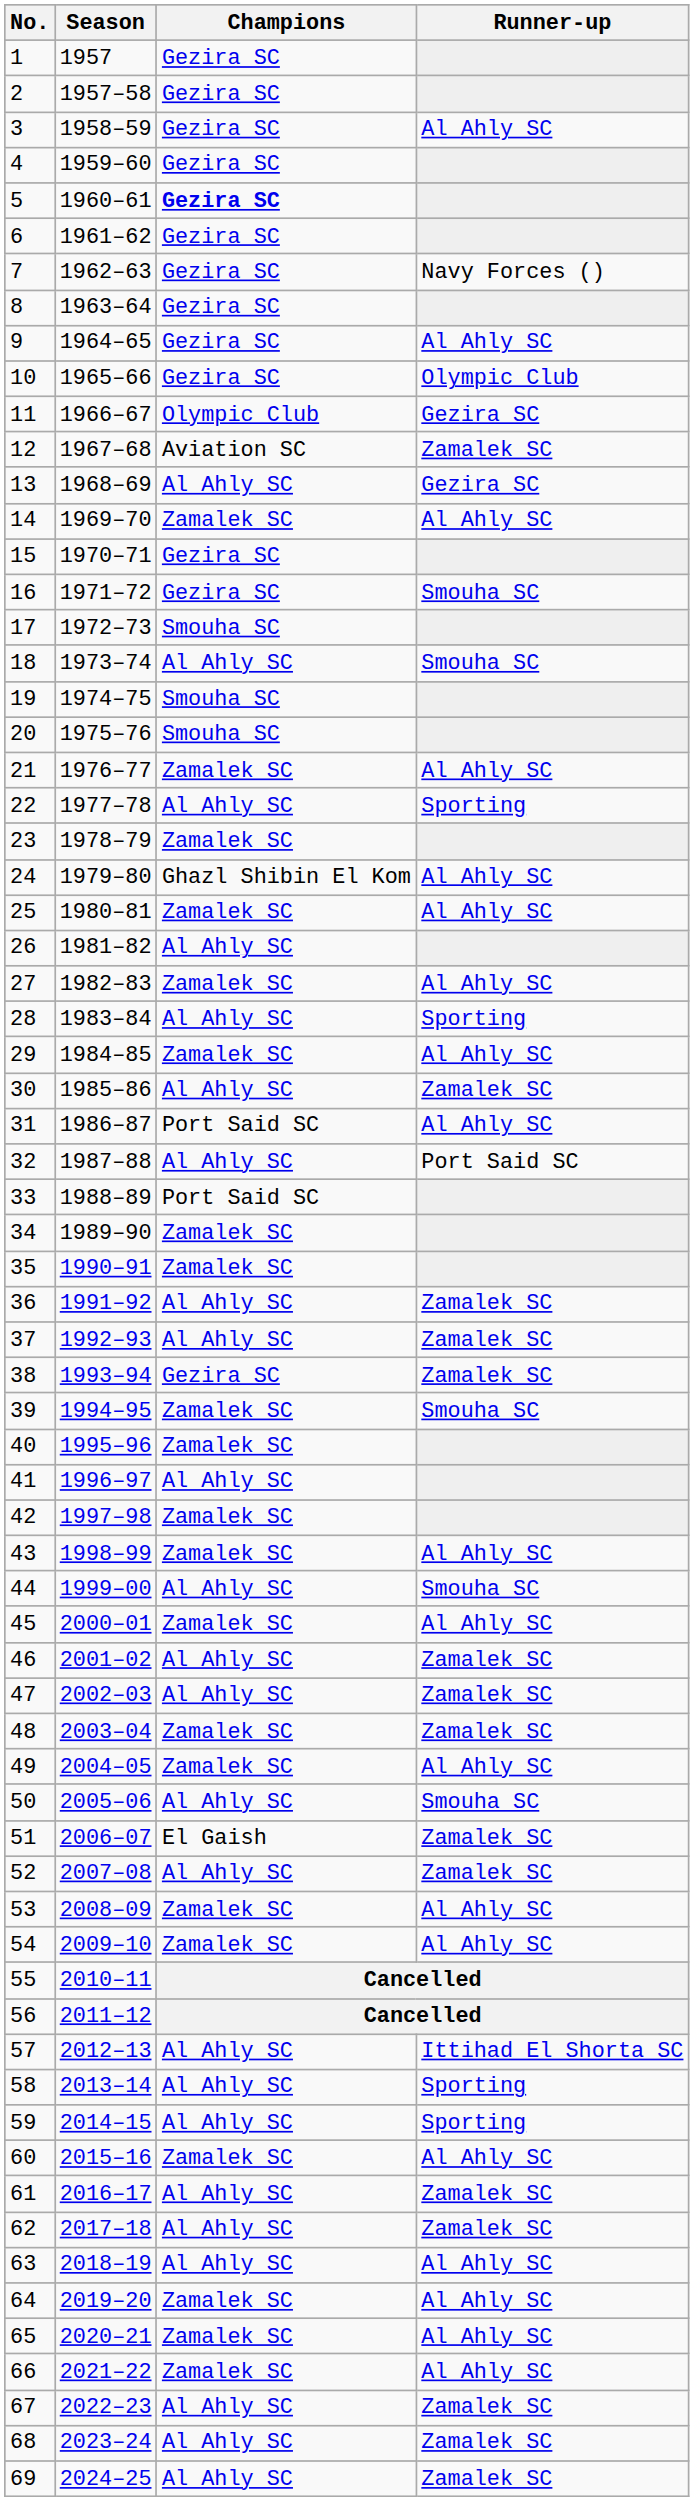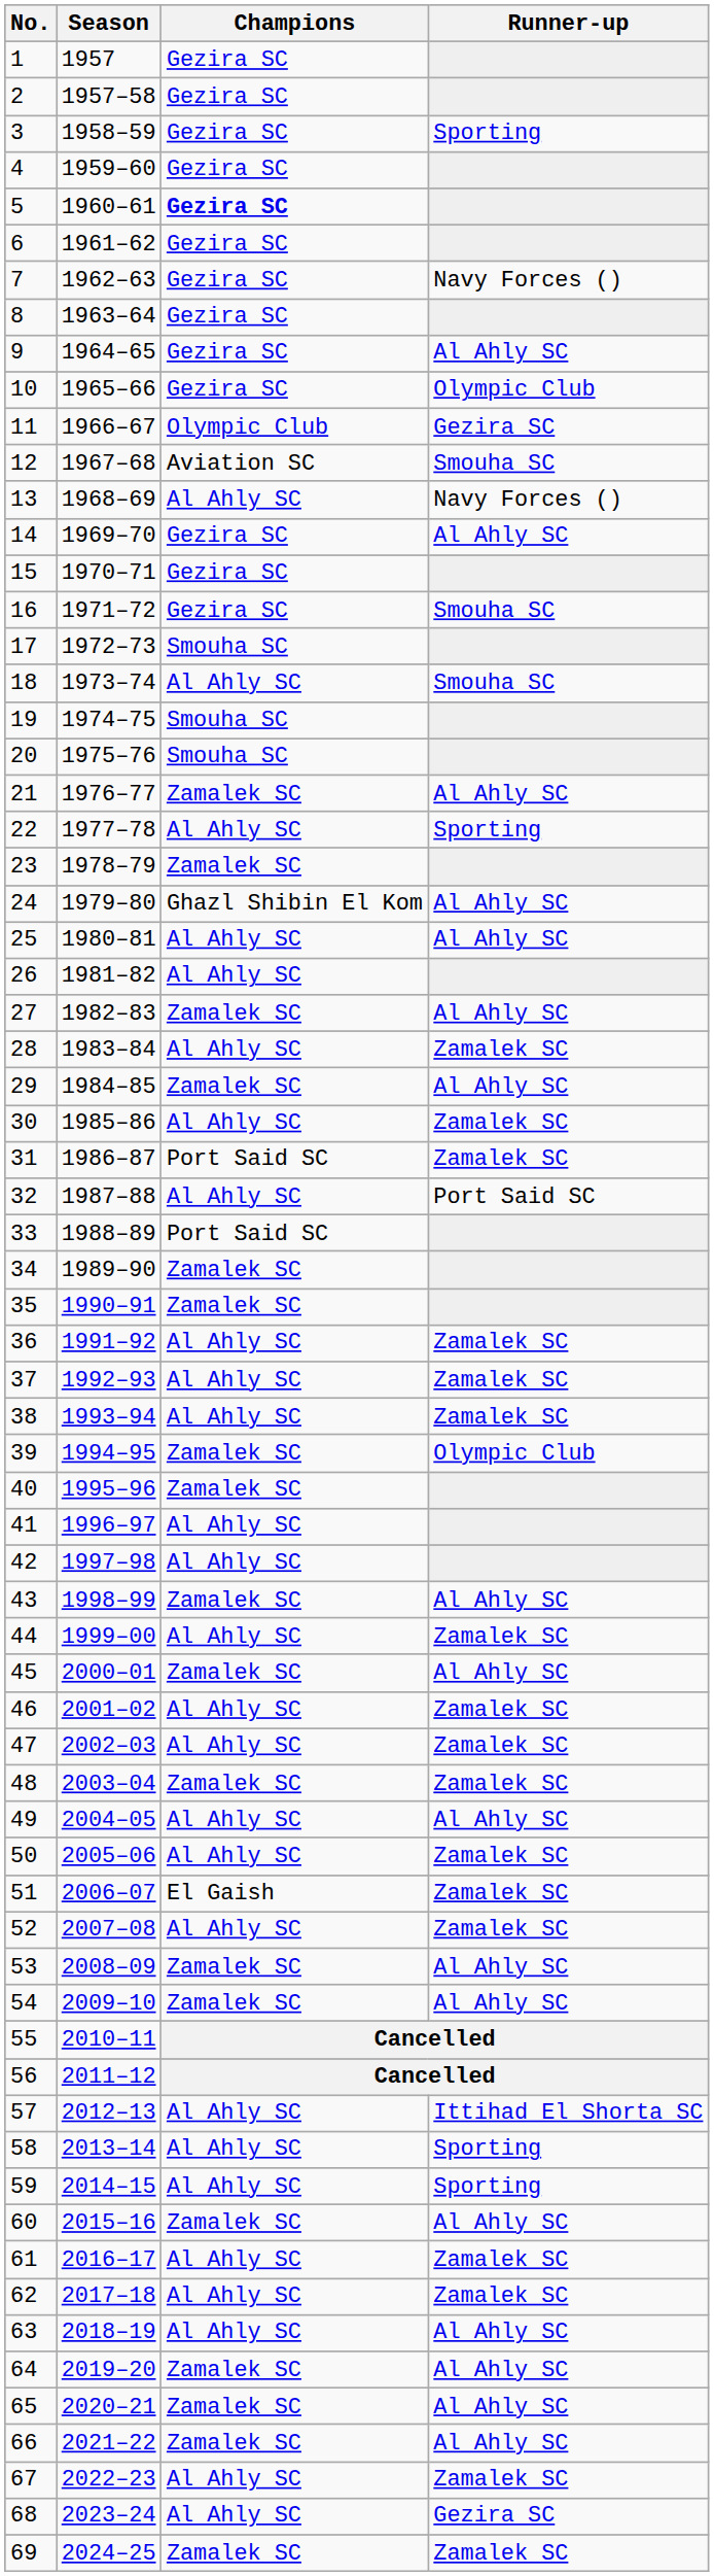 <table class="wikitable sortable">
 <tr>
 <th>No.</th>
 <th>Season</th>
 <th>Champions</th>
 <th>Runner-up</th>
 </tr>
 <tr>
 <td>1</td>
 <td>1957</td>
 <td><a href='#'>Gezira SC</a></td>
 <td bgcolor=#efefef></td>
 </tr>
 <tr>
 <td>2</td>
 <td>1957–58</td>
 <td><a href='#'>Gezira SC</a></td>
 <td bgcolor=#efefef></td>
 </tr>
 <tr>
 <td>3</td>
 <td>1958–59</td>
 <td><a href='#'>Gezira SC</a></td>
-<td><a href='#'>Al Ahly SC</a></td>
+<td><a href='#'>Sporting</a></td>
 </tr>
 <tr>
 <td>4</td>
 <td>1959–60</td>
 <td><a href='#'>Gezira SC</a></td>
 <td bgcolor=#efefef></td>
 </tr>
 <tr>
 <td>5</td>
 <td>1960–61</td>
 <td><strong><a href='#'>Gezira SC</a></strong></td>
 <td bgcolor=#efefef></td>
 </tr>
 <tr>
 <td>6</td>
 <td>1961–62</td>
 <td><a href='#'>Gezira SC</a></td>
 <td bgcolor=#efefef></td>
 </tr>
 <tr>
 <td>7</td>
 <td>1962–63</td>
 <td><a href='#'>Gezira SC</a></td>
 <td>Navy Forces ()</td>
 </tr>
 <tr>
 <td>8</td>
 <td>1963–64</td>
 <td><a href='#'>Gezira SC</a></td>
 <td bgcolor=#efefef></td>
 </tr>
 <tr>
 <td>9</td>
 <td>1964–65</td>
 <td><a href='#'>Gezira SC</a></td>
 <td><a href='#'>Al Ahly SC</a></td>
 </tr>
 <tr>
 <td>10</td>
 <td>1965–66</td>
 <td><a href='#'>Gezira SC</a></td>
 <td><a href='#'>Olympic Club</a></td>
 </tr>
 <tr>
 <td>11</td>
 <td>1966–67</td>
 <td><a href='#'>Olympic Club</a></td>
 <td><a href='#'>Gezira SC</a></td>
 </tr>
 <tr>
 <td>12</td>
 <td>1967–68</td>
 <td>Aviation SC</td>
-<td><a href='#'>Zamalek SC</a></td>
+<td><a href='#'>Smouha SC</a></td>
 </tr>
 <tr>
 <td>13</td>
 <td>1968–69</td>
 <td><a href='#'>Al Ahly SC</a></td>
-<td><a href='#'>Gezira SC</a></td>
+<td>Navy Forces ()</td>
 </tr>
 <tr>
 <td>14</td>
 <td>1969–70</td>
-<td><a href='#'>Zamalek SC</a></td>
+<td><a href='#'>Gezira SC</a></td>
 <td><a href='#'>Al Ahly SC</a></td>
 </tr>
 <tr>
 <td>15</td>
 <td>1970–71</td>
 <td><a href='#'>Gezira SC</a></td>
 <td bgcolor=#efefef></td>
 </tr>
 <tr>
 <td>16</td>
 <td>1971–72</td>
 <td><a href='#'>Gezira SC</a></td>
 <td><a href='#'>Smouha SC</a></td>
 </tr>
 <tr>
 <td>17</td>
 <td>1972–73</td>
 <td><a href='#'>Smouha SC</a></td>
 <td bgcolor=#efefef></td>
 </tr>
 <tr>
 <td>18</td>
 <td>1973–74</td>
 <td><a href='#'>Al Ahly SC</a></td>
 <td><a href='#'>Smouha SC</a></td>
 </tr>
 <tr>
 <td>19</td>
 <td>1974–75</td>
 <td><a href='#'>Smouha SC</a></td>
 <td bgcolor=#efefef></td>
 </tr>
 <tr>
 <td>20</td>
 <td>1975–76</td>
 <td><a href='#'>Smouha SC</a></td>
 <td bgcolor=#efefef></td>
 </tr>
 <tr>
 <td>21</td>
 <td>1976–77</td>
 <td><a href='#'>Zamalek SC</a></td>
 <td><a href='#'>Al Ahly SC</a></td>
 </tr>
 <tr>
 <td>22</td>
 <td>1977–78</td>
 <td><a href='#'>Al Ahly SC</a></td>
 <td><a href='#'>Sporting</a></td>
 </tr>
 <tr>
 <td>23</td>
 <td>1978–79</td>
 <td><a href='#'>Zamalek SC</a></td>
 <td bgcolor=#efefef></td>
 </tr>
 <tr>
 <td>24</td>
 <td>1979–80</td>
 <td>Ghazl Shibin El Kom</td>
 <td><a href='#'>Al Ahly SC</a></td>
 </tr>
 <tr>
 <td>25</td>
 <td>1980–81</td>
-<td><a href='#'>Zamalek SC</a></td>
+<td><a href='#'>Al Ahly SC</a></td>
 <td><a href='#'>Al Ahly SC</a></td>
 </tr>
 <tr>
 <td>26</td>
 <td>1981–82</td>
 <td><a href='#'>Al Ahly SC</a></td>
 <td bgcolor=#efefef></td>
 </tr>
 <tr>
 <td>27</td>
 <td>1982–83</td>
 <td><a href='#'>Zamalek SC</a></td>
 <td><a href='#'>Al Ahly SC</a></td>
 </tr>
 <tr>
 <td>28</td>
 <td>1983–84</td>
 <td><a href='#'>Al Ahly SC</a></td>
-<td><a href='#'>Sporting</a></td>
+<td><a href='#'>Zamalek SC</a></td>
 </tr>
 <tr>
 <td>29</td>
 <td>1984–85</td>
 <td><a href='#'>Zamalek SC</a></td>
 <td><a href='#'>Al Ahly SC</a></td>
 </tr>
 <tr>
 <td>30</td>
 <td>1985–86</td>
 <td><a href='#'>Al Ahly SC</a></td>
 <td><a href='#'>Zamalek SC</a></td>
 </tr>
 <tr>
 <td>31</td>
 <td>1986–87</td>
 <td>Port Said SC</td>
-<td><a href='#'>Al Ahly SC</a></td>
+<td><a href='#'>Zamalek SC</a></td>
 </tr>
 <tr>
 <td>32</td>
 <td>1987–88</td>
 <td><a href='#'>Al Ahly SC</a></td>
 <td>Port Said SC</td>
 </tr>
 <tr>
 <td>33</td>
 <td>1988–89</td>
 <td>Port Said SC</td>
 <td bgcolor=#efefef></td>
 </tr>
 <tr>
 <td>34</td>
 <td>1989–90</td>
 <td><a href='#'>Zamalek SC</a></td>
 <td bgcolor=#efefef></td>
 </tr>
 <tr>
 <td>35</td>
 <td><a href='#'>1990–91</a></td>
 <td><a href='#'>Zamalek SC</a></td>
 <td bgcolor=#efefef></td>
 </tr>
 <tr>
 <td>36</td>
 <td><a href='#'>1991–92</a></td>
 <td><a href='#'>Al Ahly SC</a></td>
 <td><a href='#'>Zamalek SC</a></td>
 </tr>
 <tr>
 <td>37</td>
 <td><a href='#'>1992–93</a></td>
 <td><a href='#'>Al Ahly SC</a></td>
 <td><a href='#'>Zamalek SC</a></td>
 </tr>
 <tr>
 <td>38</td>
 <td><a href='#'>1993–94</a></td>
-<td><a href='#'>Gezira SC</a></td>
+<td><a href='#'>Al Ahly SC</a></td>
 <td><a href='#'>Zamalek SC</a></td>
 </tr>
 <tr>
 <td>39</td>
 <td><a href='#'>1994–95</a></td>
 <td><a href='#'>Zamalek SC</a></td>
-<td><a href='#'>Smouha SC</a></td>
+<td><a href='#'>Olympic Club</a></td>
 </tr>
 <tr>
 <td>40</td>
 <td><a href='#'>1995–96</a></td>
 <td><a href='#'>Zamalek SC</a></td>
 <td bgcolor=#efefef></td>
 </tr>
 <tr>
 <td>41</td>
 <td><a href='#'>1996–97</a></td>
 <td><a href='#'>Al Ahly SC</a></td>
 <td bgcolor=#efefef></td>
 </tr>
 <tr>
 <td>42</td>
 <td><a href='#'>1997–98</a></td>
-<td><a href='#'>Zamalek SC</a></td>
+<td><a href='#'>Al Ahly SC</a></td>
 <td bgcolor=#efefef></td>
 </tr>
 <tr>
 <td>43</td>
 <td><a href='#'>1998–99</a></td>
 <td><a href='#'>Zamalek SC</a></td>
 <td><a href='#'>Al Ahly SC</a></td>
 </tr>
 <tr>
 <td>44</td>
 <td><a href='#'>1999–00</a></td>
 <td><a href='#'>Al Ahly SC</a></td>
-<td><a href='#'>Smouha SC</a></td>
+<td><a href='#'>Zamalek SC</a></td>
 </tr>
 <tr>
 <td>45</td>
 <td><a href='#'>2000–01</a></td>
 <td><a href='#'>Zamalek SC</a></td>
 <td><a href='#'>Al Ahly SC</a></td>
 </tr>
 <tr>
 <td>46</td>
 <td><a href='#'>2001–02</a></td>
 <td><a href='#'>Al Ahly SC</a></td>
 <td><a href='#'>Zamalek SC</a></td>
 </tr>
 <tr>
 <td>47</td>
 <td><a href='#'>2002–03</a></td>
 <td><a href='#'>Al Ahly SC</a></td>
 <td><a href='#'>Zamalek SC</a></td>
 </tr>
 <tr>
 <td>48</td>
 <td><a href='#'>2003–04</a></td>
 <td><a href='#'>Zamalek SC</a></td>
 <td><a href='#'>Zamalek SC</a></td>
 </tr>
 <tr>
 <td>49</td>
 <td><a href='#'>2004–05</a></td>
-<td><a href='#'>Zamalek SC</a></td>
+<td><a href='#'>Al Ahly SC</a></td>
 <td><a href='#'>Al Ahly SC</a></td>
 </tr>
 <tr>
 <td>50</td>
 <td><a href='#'>2005–06</a></td>
 <td><a href='#'>Al Ahly SC</a></td>
-<td><a href='#'>Smouha SC</a></td>
+<td><a href='#'>Zamalek SC</a></td>
 </tr>
 <tr>
 <td>51</td>
 <td><a href='#'>2006–07</a></td>
 <td>El Gaish</td>
 <td><a href='#'>Zamalek SC</a></td>
 </tr>
 <tr>
 <td>52</td>
 <td><a href='#'>2007–08</a></td>
 <td><a href='#'>Al Ahly SC</a></td>
 <td><a href='#'>Zamalek SC</a></td>
 </tr>
 <tr>
 <td>53</td>
 <td><a href='#'>2008–09</a></td>
 <td><a href='#'>Zamalek SC</a></td>
 <td><a href='#'>Al Ahly SC</a></td>
 </tr>
 <tr>
 <td>54</td>
 <td><a href='#'>2009–10</a></td>
 <td><a href='#'>Zamalek SC</a></td>
 <td><a href='#'>Al Ahly SC</a></td>
 </tr>
 <tr>
 <td>55</td>
 <td><a href='#'>2010–11</a></td>
 <th colspan="2">Cancelled</th>
 </tr>
 <tr>
 <td>56</td>
 <td><a href='#'>2011–12</a></td>
 <th colspan="2" bgcolor="#efefef" align="center">Cancelled</th>
 </tr>
 <tr>
 <td>57</td>
 <td><a href='#'>2012–13</a></td>
 <td><a href='#'>Al Ahly SC</a></td>
 <td><a href='#'>Ittihad El Shorta SC</a></td>
 </tr>
 <tr>
 <td>58</td>
 <td><a href='#'>2013–14</a></td>
 <td><a href='#'>Al Ahly SC</a></td>
 <td><a href='#'>Sporting</a></td>
 </tr>
 <tr>
 <td>59</td>
 <td><a href='#'>2014–15</a></td>
 <td><a href='#'>Al Ahly SC</a></td>
 <td><a href='#'>Sporting</a></td>
 </tr>
 <tr>
 <td>60</td>
 <td><a href='#'>2015–16</a></td>
 <td><a href='#'>Zamalek SC</a></td>
 <td><a href='#'>Al Ahly SC</a></td>
 </tr>
 <tr>
 <td>61</td>
 <td><a href='#'>2016–17</a></td>
 <td><a href='#'>Al Ahly SC</a></td>
 <td><a href='#'>Zamalek SC</a></td>
 </tr>
 <tr>
 <td>62</td>
 <td><a href='#'>2017–18</a></td>
 <td><a href='#'>Al Ahly SC</a></td>
 <td><a href='#'>Zamalek SC</a></td>
 </tr>
 <tr>
 <td>63</td>
 <td><a href='#'>2018–19</a></td>
 <td><a href='#'>Al Ahly SC</a></td>
 <td><a href='#'>Al Ahly SC</a></td>
 </tr>
 <tr>
 <td>64</td>
 <td><a href='#'>2019–20</a></td>
 <td><a href='#'>Zamalek SC</a></td>
 <td><a href='#'>Al Ahly SC</a></td>
 </tr>
 <tr>
 <td>65</td>
 <td><a href='#'>2020–21</a></td>
 <td><a href='#'>Zamalek SC</a></td>
 <td><a href='#'>Al Ahly SC</a></td>
 </tr>
 <tr>
 <td>66</td>
 <td><a href='#'>2021–22</a></td>
 <td><a href='#'>Zamalek SC</a></td>
 <td><a href='#'>Al Ahly SC</a></td>
 </tr>
 <tr>
 <td>67</td>
 <td><a href='#'>2022–23</a></td>
 <td><a href='#'>Al Ahly SC</a></td>
 <td><a href='#'>Zamalek SC</a></td>
 </tr>
 <tr>
 <td>68</td>
 <td><a href='#'>2023–24</a></td>
 <td><a href='#'>Al Ahly SC</a></td>
-<td><a href='#'>Zamalek SC</a></td>
+<td><a href='#'>Gezira SC</a></td>
 </tr>
 <tr>
 <td>69</td>
 <td><a href='#'>2024–25</a></td>
-<td><a href='#'>Al Ahly SC</a></td>
+<td><a href='#'>Zamalek SC</a></td>
 <td><a href='#'>Zamalek SC</a></td>
 </tr>
 </table>
